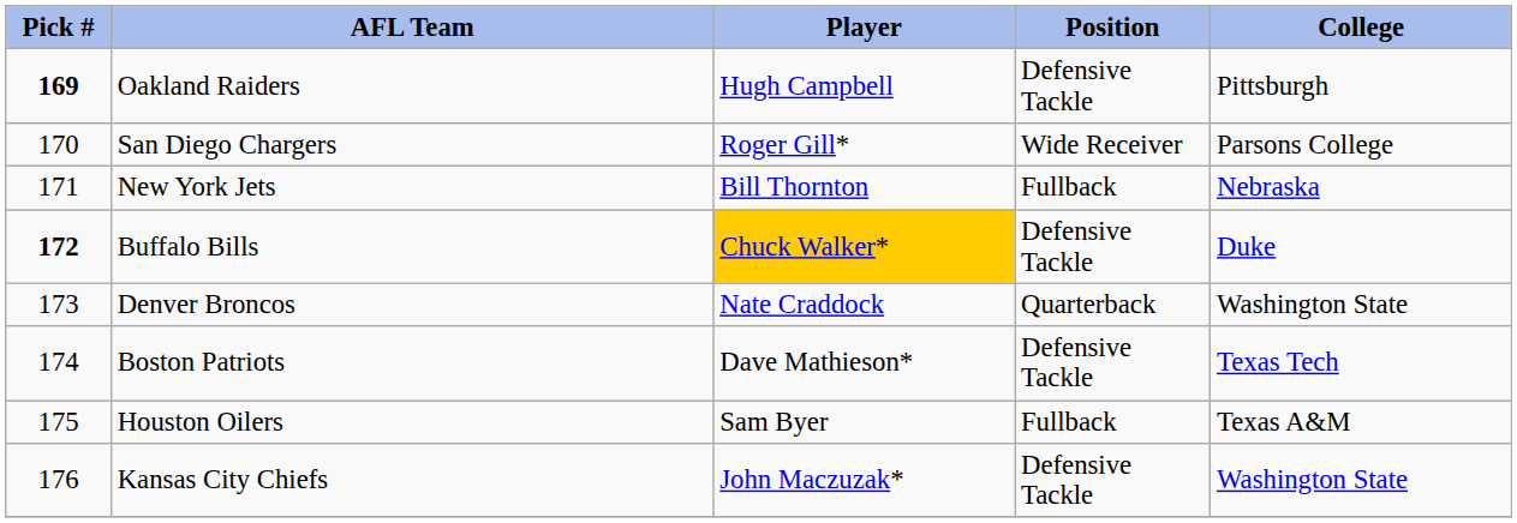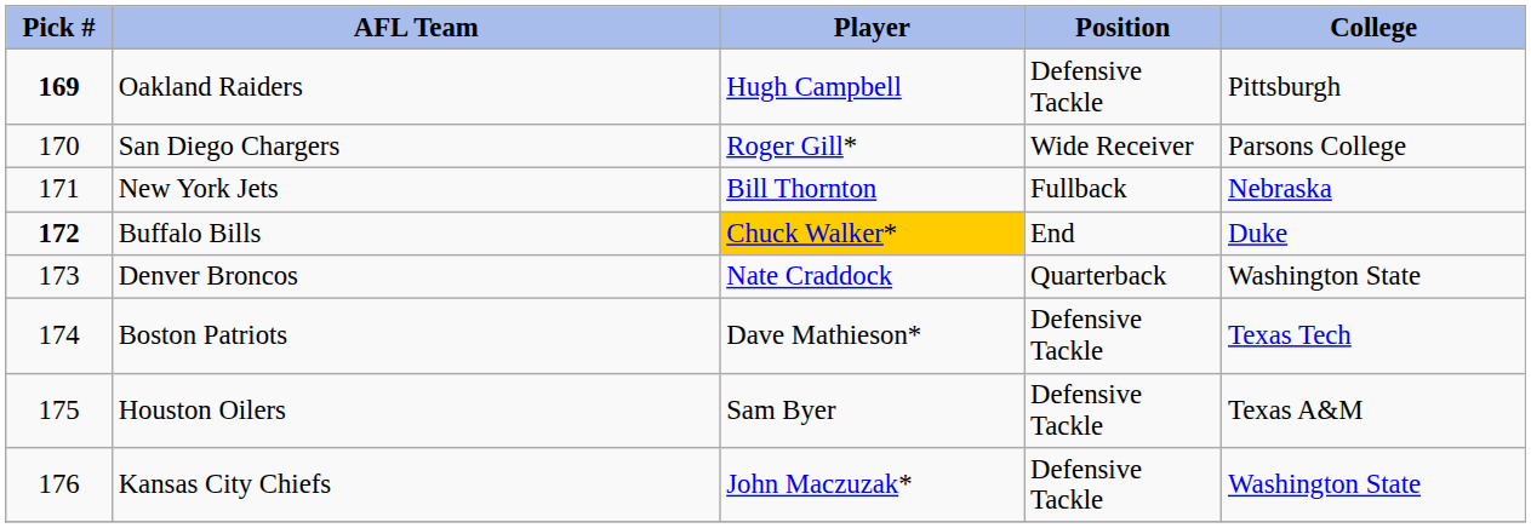 <table class="wikitable sortable sortable" style="width: 100%">
 <tr>
 <th style="background:#A8BDEC;" width=7%>Pick #</th>
 <th width=40% style="background:#A8BDEC;">AFL Team</th>
 <th width=20% style="background:#A8BDEC;">Player</th>
 <th width=13% style="background:#A8BDEC;">Position</th>
 <th style="background:#A8BDEC;">College</th>
 </tr>
 <tr>
 <td align=center><strong>169</strong></td>
 <td>Oakland Raiders</td>
 <td><a href='#'>Hugh Campbell</a></td>
 <td>Defensive Tackle</td>
 <td>Pittsburgh</td>
 </tr>
 <tr>
 <td align=center>170</td>
 <td>San Diego Chargers</td>
 <td><a href='#'>Roger Gill</a>*</td>
 <td>Wide Receiver</td>
 <td>Parsons College</td>
 </tr>
 <tr>
 <td align=center>171</td>
 <td>New York Jets</td>
 <td><a href='#'>Bill Thornton</a></td>
 <td>Fullback</td>
 <td><a href='#'>Nebraska</a></td>
 </tr>
 <tr>
 <td align=center><strong>172</strong></td>
 <td>Buffalo Bills</td>
 <td bgcolor="#FFCC00"><a href='#'>Chuck Walker</a>*</td>
-<td>Defensive Tackle</td>
+<td>End</td>
 <td><a href='#'>Duke</a></td>
 </tr>
 <tr>
 <td align=center>173</td>
 <td>Denver Broncos</td>
 <td><a href='#'>Nate Craddock</a></td>
 <td>Quarterback</td>
 <td>Washington State</td>
 </tr>
 <tr>
 <td align=center>174</td>
 <td>Boston Patriots</td>
 <td>Dave Mathieson*</td>
 <td>Defensive Tackle</td>
 <td><a href='#'>Texas Tech</a></td>
 </tr>
 <tr>
 <td align=center>175</td>
 <td>Houston Oilers</td>
 <td>Sam Byer</td>
-<td>Fullback</td>
+<td>Defensive Tackle</td>
 <td>Texas A&M</td>
 </tr>
 <tr>
 <td align=center>176</td>
 <td>Kansas City Chiefs</td>
 <td><a href='#'>John Maczuzak</a>*</td>
 <td>Defensive Tackle</td>
 <td><a href='#'>Washington State</a></td>
 </tr>
 <tr>
 </tr>
 </table>
